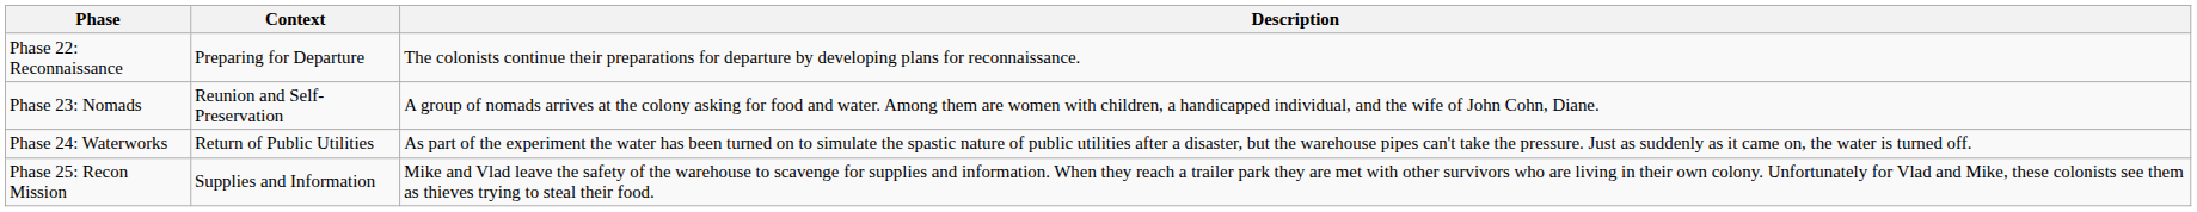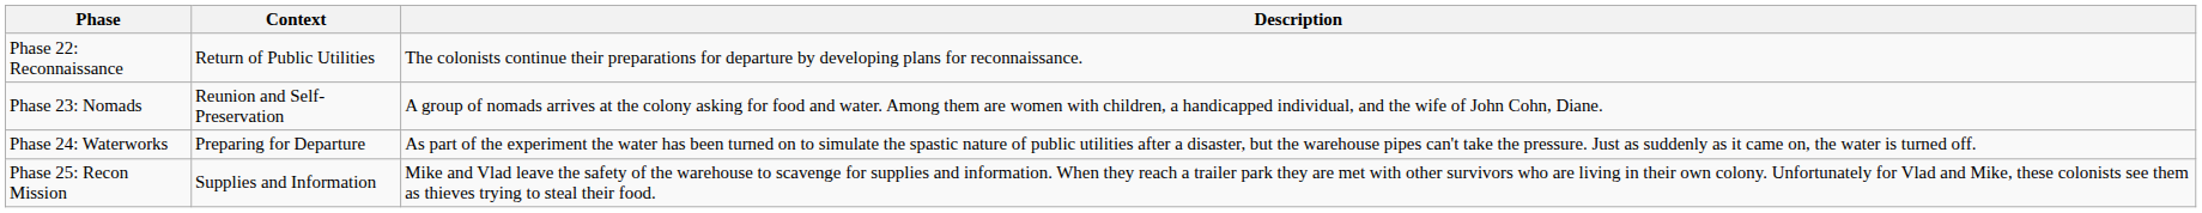 <table class="wikitable" border="1">
 <tr>
 <th>Phase</th>
 <th>Context</th>
 <th>Description</th>
 </tr>
 <tr>
 <td>Phase 22: Reconnaissance</td>
-<td>Preparing for Departure</td>
+<td>Return of Public Utilities</td>
 <td>The colonists continue their preparations for departure by developing plans for reconnaissance.</td>
 </tr>
 <tr>
 <td>Phase 23: Nomads</td>
 <td>Reunion and Self-Preservation</td>
 <td>A group of nomads arrives at the colony asking for food and water. Among them are women with children, a handicapped individual, and the wife of John Cohn, Diane.</td>
 </tr>
 <tr>
 <td>Phase 24: Waterworks</td>
-<td>Return of Public Utilities</td>
+<td>Preparing for Departure</td>
 <td>As part of the experiment the water has been turned on to simulate the spastic nature of public utilities after a disaster, but the warehouse pipes can't take the pressure. Just as suddenly as it came on, the water is turned off.</td>
 </tr>
 <tr>
 <td>Phase 25: Recon Mission</td>
 <td>Supplies and Information</td>
 <td>Mike and Vlad leave the safety of the warehouse to scavenge for supplies and information. When they reach a trailer park they are met with other survivors who are living in their own colony. Unfortunately for Vlad and Mike, these colonists see them as thieves trying to steal their food.</td>
 </tr>
 </table>
